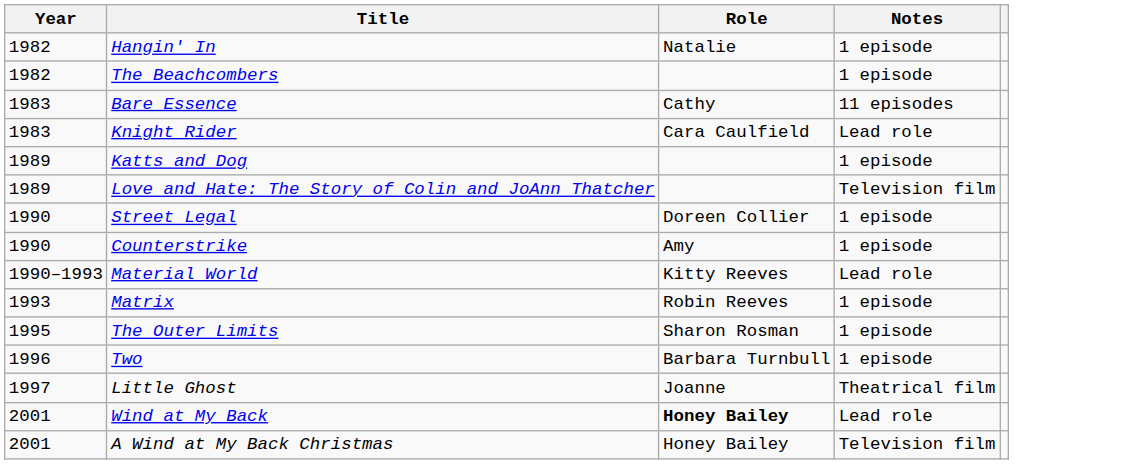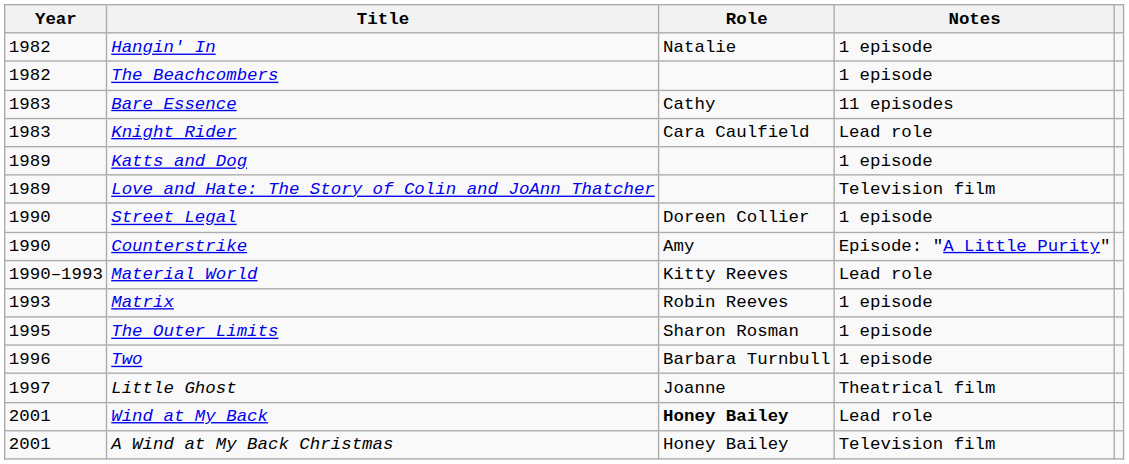 <table class="wikitable sortable">
 <tr>
 <th>Year</th>
 <th>Title</th>
 <th>Role</th>
 <th>Notes</th>
 <th scope="col" class="unsortable"></th>
 </tr>
 <tr>
 <td>1982</td>
 <td><em><a href='#'>Hangin' In</a></em></td>
 <td>Natalie</td>
 <td>1 episode</td>
 <td></td>
 </tr>
 <tr>
 <td>1982</td>
 <td><em><a href='#'>The Beachcombers</a></em></td>
 <td></td>
 <td>1 episode</td>
 <td></td>
 </tr>
 <tr>
 <td>1983</td>
 <td><em><a href='#'>Bare Essence</a></em></td>
 <td>Cathy</td>
 <td>11 episodes</td>
 <td></td>
 </tr>
 <tr>
 <td>1983</td>
 <td><em><a href='#'>Knight Rider</a></em></td>
 <td>Cara Caulfield</td>
 <td>Lead role</td>
 <td></td>
 </tr>
 <tr>
 <td>1989</td>
 <td><em><a href='#'>Katts and Dog</a></em></td>
 <td></td>
 <td>1 episode</td>
 <td></td>
 </tr>
 <tr>
 <td>1989</td>
 <td><em><a href='#'>Love and Hate: The Story of Colin and JoAnn Thatcher</a></em></td>
 <td></td>
 <td>Television film</td>
 <td></td>
 </tr>
 <tr>
 <td>1990</td>
 <td><em><a href='#'>Street Legal</a></em></td>
 <td>Doreen Collier</td>
 <td>1 episode</td>
 <td></td>
 </tr>
 <tr>
 <td>1990</td>
 <td><em><a href='#'>Counterstrike</a></em></td>
 <td>Amy</td>
-<td>1 episode</td>
+<td>Episode: "<a href='#'>A Little Purity</a>"</td>
 <td></td>
 </tr>
 <tr>
 <td>1990–1993</td>
 <td><em><a href='#'>Material World</a></em></td>
 <td>Kitty Reeves</td>
 <td>Lead role</td>
 <td></td>
 </tr>
 <tr>
 <td>1993</td>
 <td><em><a href='#'>Matrix</a></em></td>
 <td>Robin Reeves</td>
 <td>1 episode</td>
 <td></td>
 </tr>
 <tr>
 <td>1995</td>
 <td><em><a href='#'>The Outer Limits</a></em></td>
 <td>Sharon Rosman</td>
 <td>1 episode</td>
 <td></td>
 </tr>
 <tr>
 <td>1996</td>
 <td><em><a href='#'>Two</a></em></td>
 <td>Barbara Turnbull</td>
 <td>1 episode</td>
 <td></td>
 </tr>
 <tr>
 <td>1997</td>
 <td><em>Little Ghost</em></td>
 <td>Joanne</td>
 <td>Theatrical film</td>
 <td></td>
 </tr>
 <tr>
 <td>2001</td>
 <td><em><a href='#'>Wind at My Back</a></em></td>
 <td><strong>Honey Bailey</strong></td>
 <td>Lead role</td>
 <td></td>
 </tr>
 <tr>
 <td>2001</td>
 <td><em>A Wind at My Back Christmas</em></td>
 <td>Honey Bailey</td>
 <td>Television film</td>
 <td></td>
 </tr>
 </table>
